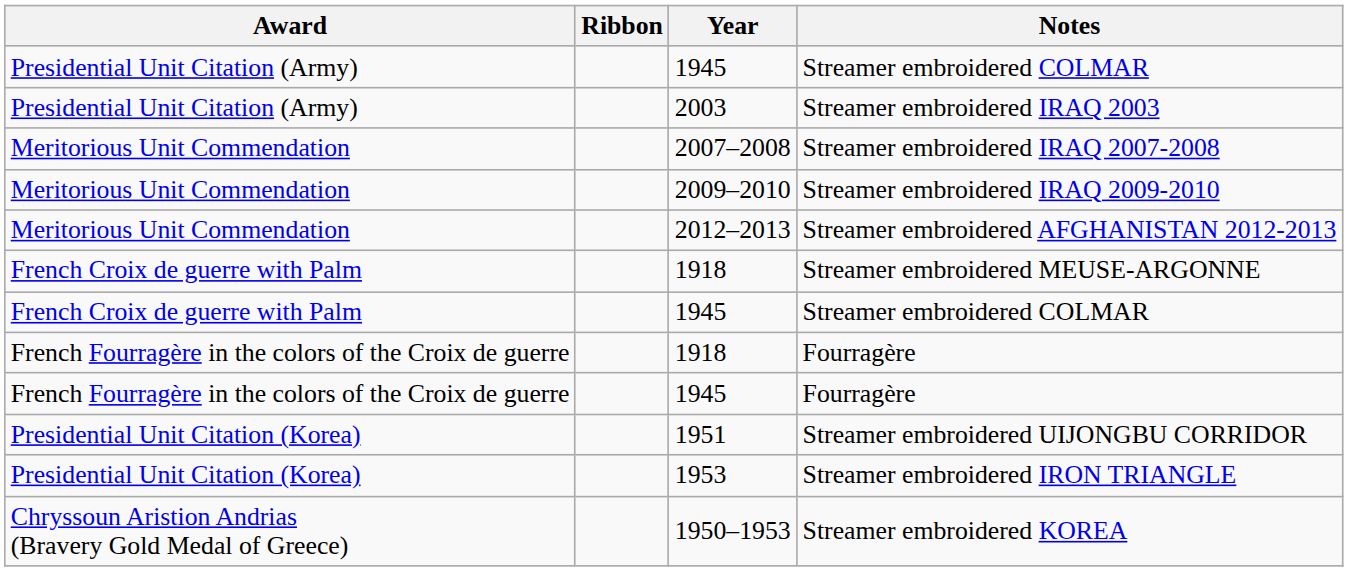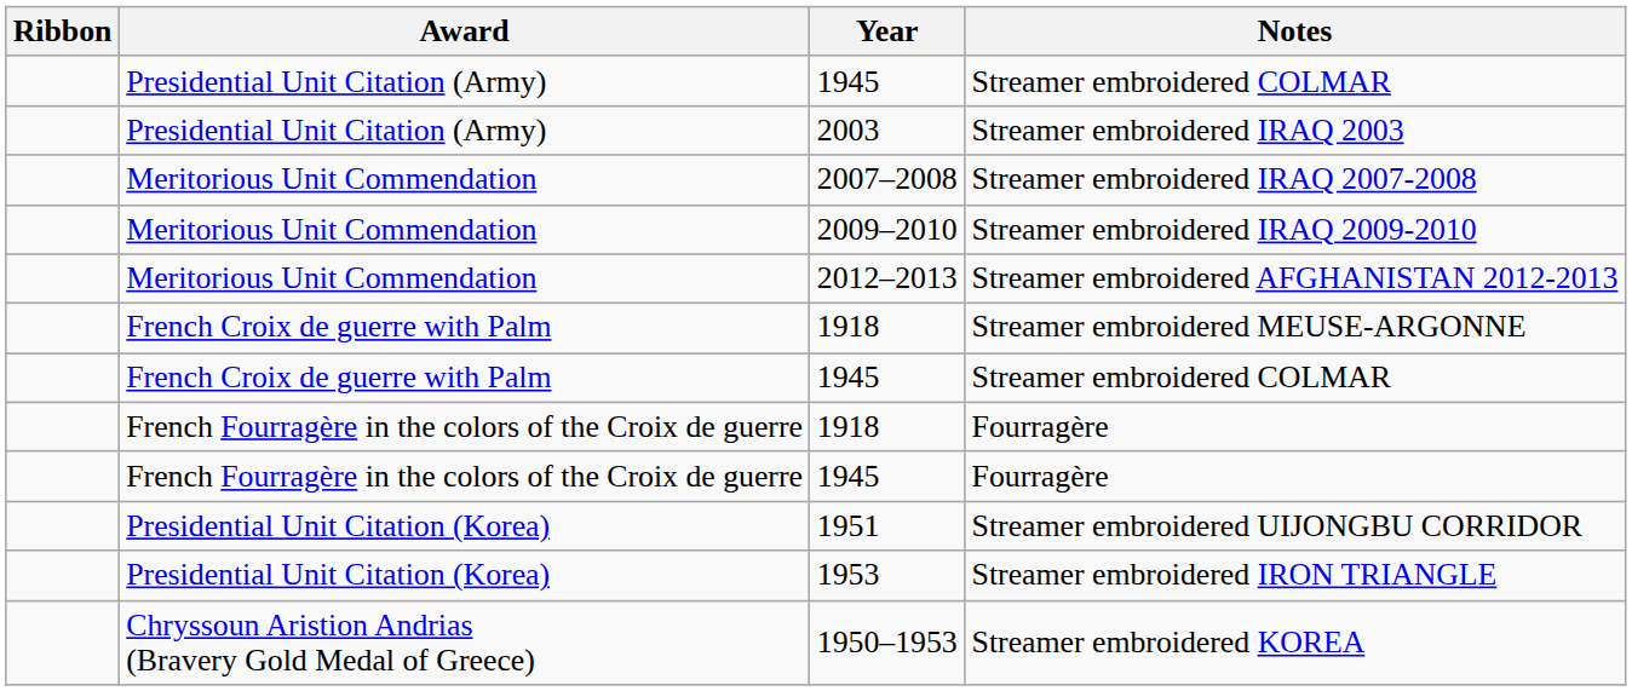 <table class="wikitable" style="float:left;">
 <tr style="background:#efefef;">
+<th>Ribbon</th>
 <th>Award</th>
-<th>Ribbon</th>
 <th>Year</th>
 <th>Notes</th>
 </tr>
 <tr>
+<td></td>
 <td><a href='#'>Presidential Unit Citation</a> (Army)</td>
-<td></td>
 <td>1945</td>
 <td>Streamer embroidered <a href='#'>COLMAR</a></td>
 </tr>
 <tr>
+<td></td>
 <td><a href='#'>Presidential Unit Citation</a> (Army)</td>
-<td></td>
 <td>2003</td>
 <td>Streamer embroidered <a href='#'>IRAQ 2003</a></td>
 </tr>
 <tr>
+<td></td>
 <td><a href='#'>Meritorious Unit Commendation</a></td>
-<td></td>
 <td>2007–2008</td>
 <td>Streamer embroidered <a href='#'>IRAQ 2007-2008</a></td>
 </tr>
 <tr>
+<td></td>
 <td><a href='#'>Meritorious Unit Commendation</a></td>
-<td></td>
 <td>2009–2010</td>
 <td>Streamer embroidered <a href='#'>IRAQ 2009-2010</a></td>
 </tr>
 <tr>
+<td></td>
 <td><a href='#'>Meritorious Unit Commendation</a></td>
-<td></td>
 <td>2012–2013</td>
 <td>Streamer embroidered <a href='#'>AFGHANISTAN 2012-2013</a></td>
 </tr>
 <tr>
+<td></td>
 <td><a href='#'>French Croix de guerre with Palm</a></td>
-<td></td>
 <td>1918</td>
 <td>Streamer embroidered MEUSE-ARGONNE</td>
 </tr>
 <tr>
+<td></td>
 <td><a href='#'>French Croix de guerre with Palm</a></td>
-<td></td>
 <td>1945</td>
 <td>Streamer embroidered COLMAR</td>
 </tr>
 <tr>
+<td></td>
 <td>French <a href='#'>Fourragère</a> in the colors of the Croix de guerre</td>
-<td></td>
 <td>1918</td>
 <td>Fourragère</td>
 </tr>
 <tr>
+<td></td>
 <td>French <a href='#'>Fourragère</a> in the colors of the Croix de guerre</td>
-<td></td>
 <td>1945</td>
 <td>Fourragère</td>
 </tr>
 <tr>
+<td></td>
 <td><a href='#'>Presidential Unit Citation (Korea)</a></td>
-<td></td>
 <td>1951</td>
 <td>Streamer embroidered UIJONGBU CORRIDOR</td>
 </tr>
 <tr>
+<td></td>
 <td><a href='#'>Presidential Unit Citation (Korea)</a></td>
-<td></td>
 <td>1953</td>
 <td>Streamer embroidered <a href='#'>IRON TRIANGLE</a></td>
 </tr>
 <tr>
+<td></td>
 <td><a href='#'>Chryssoun Aristion Andrias</a><br>(Bravery Gold Medal of Greece)</td>
-<td></td>
 <td>1950–1953</td>
 <td>Streamer embroidered <a href='#'>KOREA</a></td>
 </tr>
 </table>
